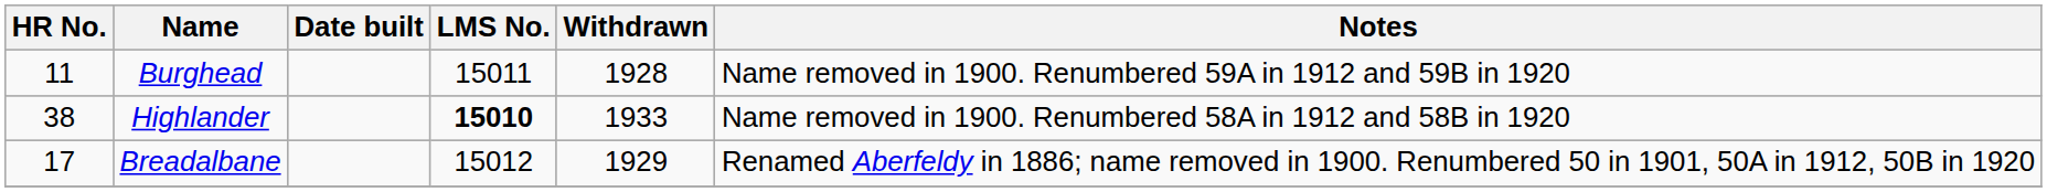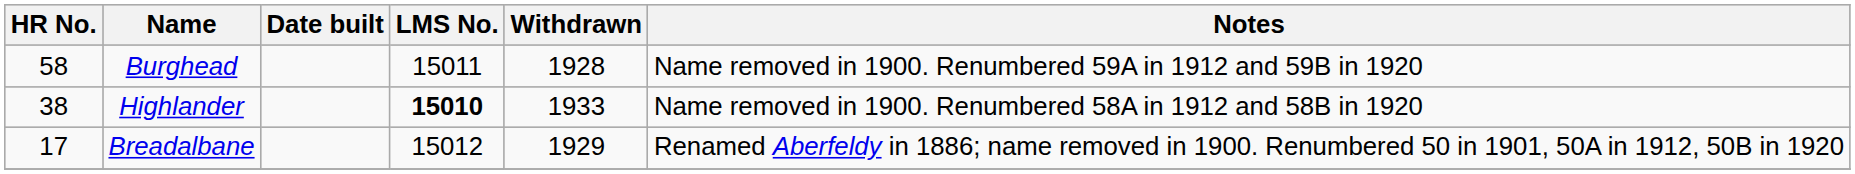 <table class="wikitable sortable" style=text-align:center>
 <tr>
 <th>HR No.</th>
 <th>Name</th>
 <th>Date built</th>
 <th>LMS No.</th>
 <th>Withdrawn</th>
 <th>Notes</th>
 </tr>
 <tr>
-<td>11</td>
+<td>58</td>
 <td><em><a href='#'>Burghead</a></em></td>
 <td></td>
 <td>15011</td>
 <td>1928</td>
 <td style=text-align:left>Name removed in 1900. Renumbered 59A in 1912 and 59B in 1920</td>
 </tr>
 <tr>
 <td>38</td>
 <td><em><a href='#'>Highlander</a></em></td>
 <td></td>
 <td><strong>15010</strong></td>
 <td>1933</td>
 <td style=text-align:left>Name removed in 1900. Renumbered 58A in 1912 and 58B in 1920</td>
 </tr>
 <tr>
 <td>17</td>
 <td><em><a href='#'>Breadalbane</a></em></td>
 <td></td>
 <td>15012</td>
 <td>1929</td>
 <td style=text-align:left>Renamed <em><a href='#'>Aberfeldy</a></em> in 1886; name removed in 1900. Renumbered 50 in 1901, 50A in 1912, 50B in 1920</td>
 </tr>
 <tr>
 </tr>
 </table>
